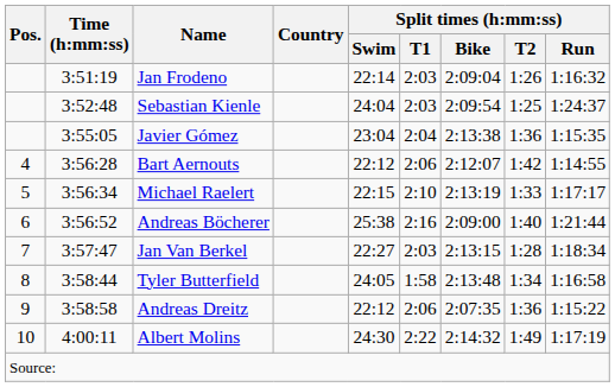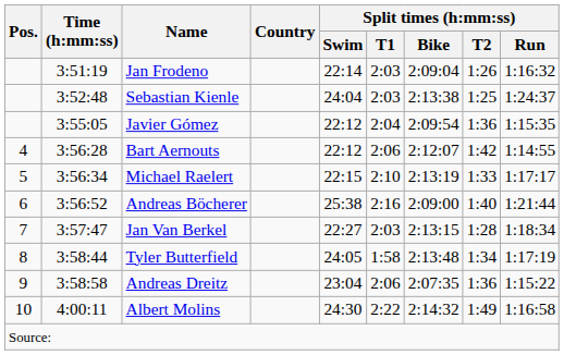 <table class="wikitable" style="text-align:center">
 <tr>
 <th rowspan="2">Pos.</th>
 <th rowspan="2">Time<br>(h:mm:ss)</th>
 <th rowspan="2">Name</th>
 <th rowspan="2">Country</th>
 <th colspan="5">Split times (h:mm:ss)</th>
 </tr>
 <tr>
 <th>Swim</th>
 <th>T1</th>
 <th>Bike</th>
 <th>T2</th>
 <th>Run</th>
 </tr>
 <tr>
 <td></td>
 <td>3:51:19</td>
 <td align='left'><a href='#'>Jan Frodeno</a></td>
 <td align='left'></td>
 <td>22:14</td>
 <td>2:03</td>
 <td>2:09:04</td>
 <td>1:26</td>
 <td>1:16:32</td>
 </tr>
 <tr>
 <td></td>
 <td>3:52:48</td>
 <td align='left'><a href='#'>Sebastian Kienle</a></td>
 <td align='left'></td>
 <td>24:04</td>
 <td>2:03</td>
-<td>2:09:54</td>
+<td>2:13:38</td>
 <td>1:25</td>
 <td>1:24:37</td>
 </tr>
 <tr>
 <td></td>
 <td>3:55:05</td>
 <td align='left'><a href='#'>Javier Gómez</a></td>
 <td align='left'></td>
-<td>23:04</td>
+<td>22:12</td>
 <td>2:04</td>
-<td>2:13:38</td>
+<td>2:09:54</td>
 <td>1:36</td>
 <td>1:15:35</td>
 </tr>
 <tr>
 <td>4</td>
 <td>3:56:28</td>
 <td align='left'><a href='#'>Bart Aernouts</a></td>
 <td align='left'></td>
 <td>22:12</td>
 <td>2:06</td>
 <td>2:12:07</td>
 <td>1:42</td>
 <td>1:14:55</td>
 </tr>
 <tr>
 <td>5</td>
 <td>3:56:34</td>
 <td align='left'><a href='#'>Michael Raelert</a></td>
 <td align='left'></td>
 <td>22:15</td>
 <td>2:10</td>
 <td>2:13:19</td>
 <td>1:33</td>
 <td>1:17:17</td>
 </tr>
 <tr>
 <td>6</td>
 <td>3:56:52</td>
 <td align='left'><a href='#'>Andreas Böcherer</a></td>
 <td align='left'></td>
 <td>25:38</td>
 <td>2:16</td>
 <td>2:09:00</td>
 <td>1:40</td>
 <td>1:21:44</td>
 </tr>
 <tr>
 <td>7</td>
 <td>3:57:47</td>
 <td align='left'><a href='#'>Jan Van Berkel</a></td>
 <td align='left'></td>
 <td>22:27</td>
 <td>2:03</td>
 <td>2:13:15</td>
 <td>1:28</td>
 <td>1:18:34</td>
 </tr>
 <tr>
 <td>8</td>
 <td>3:58:44</td>
 <td align='left'><a href='#'>Tyler Butterfield</a></td>
 <td align='left'></td>
 <td>24:05</td>
 <td>1:58</td>
 <td>2:13:48</td>
 <td>1:34</td>
-<td>1:16:58</td>
+<td>1:17:19</td>
 </tr>
 <tr>
 <td>9</td>
 <td>3:58:58</td>
 <td align='left'><a href='#'>Andreas Dreitz</a></td>
 <td align='left'></td>
-<td>22:12</td>
+<td>23:04</td>
 <td>2:06</td>
 <td>2:07:35</td>
 <td>1:36</td>
 <td>1:15:22</td>
 </tr>
 <tr>
 <td>10</td>
 <td>4:00:11</td>
 <td align='left'><a href='#'>Albert Molins</a></td>
 <td align='left'></td>
 <td>24:30</td>
 <td>2:22</td>
 <td>2:14:32</td>
 <td>1:49</td>
-<td>1:17:19</td>
+<td>1:16:58</td>
 </tr>
 <tr>
 <td colspan="9" align="left"><small>Source:</small></td>
 </tr>
 </table>
